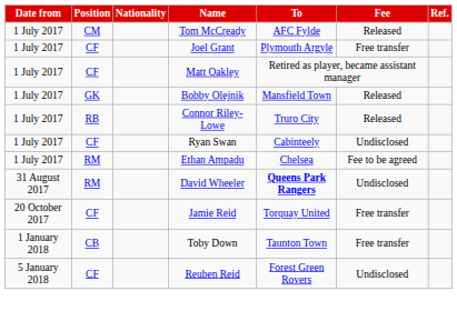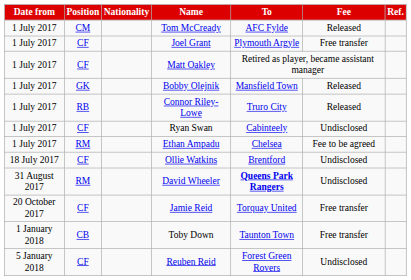 <table class="wikitable"  style="text-align:center; font-size:90%; ">
 <tr>
 <th style="background:#DD0000; color:#FFFFFF; width:110px;">Date from</th>
 <th style="background:#DD0000; color:#FFFFFF; width:50px;">Position</th>
 <th style="background:#DD0000; color:#FFFFFF; width:50px;">Nationality</th>
 <th style="background:#DD0000; color:#FFFFFF; width:150px;">Name</th>
 <th style="background:#DD0000; color:#FFFFFF; width:130px;">To</th>
 <th style="background:#DD0000; color:#FFFFFF; width:150px;">Fee</th>
 <th style="background:#DD0000; color:#FFFFFF; width:25px;">Ref.</th>
 </tr>
 <tr>
 <td>1 July 2017</td>
 <td><a href='#'>CM</a></td>
 <td></td>
 <td><a href='#'>Tom McCready</a></td>
 <td><a href='#'>AFC Fylde</a></td>
 <td>Released</td>
 <td></td>
 </tr>
 <tr>
 <td>1 July 2017</td>
 <td><a href='#'>CF</a></td>
 <td></td>
 <td><a href='#'>Joel Grant</a></td>
 <td><a href='#'>Plymouth Argyle</a></td>
 <td>Free transfer</td>
 <td></td>
 </tr>
 <tr>
 <td>1 July 2017</td>
 <td><a href='#'>CF</a></td>
 <td></td>
 <td><a href='#'>Matt Oakley</a></td>
 <td colspan="2">Retired as player, became assistant manager</td>
 <td></td>
 </tr>
 <tr>
 <td>1 July 2017</td>
 <td><a href='#'>GK</a></td>
 <td></td>
 <td><a href='#'>Bobby Olejnik</a></td>
 <td><a href='#'>Mansfield Town</a></td>
 <td>Released</td>
 <td></td>
 </tr>
 <tr>
 <td>1 July 2017</td>
 <td><a href='#'>RB</a></td>
 <td></td>
 <td><a href='#'>Connor Riley-Lowe</a></td>
 <td><a href='#'>Truro City</a></td>
 <td>Released</td>
 <td></td>
 </tr>
 <tr>
 <td>1 July 2017</td>
 <td><a href='#'>CF</a></td>
 <td></td>
 <td>Ryan Swan</td>
 <td><a href='#'>Cabinteely</a></td>
 <td>Undisclosed</td>
 <td></td>
 </tr>
 <tr>
 <td>1 July 2017</td>
 <td><a href='#'>RM</a></td>
 <td></td>
 <td><a href='#'>Ethan Ampadu</a></td>
 <td><a href='#'>Chelsea</a></td>
 <td>Fee to be agreed</td>
 <td></td>
 </tr>
 <tr>
+<td>18 July 2017</td>
+<td><a href='#'>CF</a></td>
+<td></td>
+<td><a href='#'>Ollie Watkins</a></td>
+<td><a href='#'>Brentford</a></td>
+<td>Undisclosed </td>
+<td></td>
+</tr>
+<tr>
 <td>31 August 2017</td>
 <td><a href='#'>RM</a></td>
 <td></td>
 <td><a href='#'>David Wheeler</a></td>
 <td><strong><a href='#'>Queens Park Rangers</a></strong></td>
 <td>Undisclosed</td>
 <td></td>
 </tr>
 <tr>
 <td>20 October 2017</td>
 <td><a href='#'>CF</a></td>
 <td></td>
 <td><a href='#'>Jamie Reid</a></td>
 <td><a href='#'>Torquay United</a></td>
 <td>Free transfer</td>
 <td></td>
 </tr>
 <tr>
 <td>1 January 2018</td>
 <td><a href='#'>CB</a></td>
 <td></td>
 <td>Toby Down</td>
 <td><a href='#'>Taunton Town</a></td>
 <td>Free transfer</td>
 <td></td>
 </tr>
 <tr>
 <td>5 January 2018</td>
 <td><a href='#'>CF</a></td>
 <td></td>
 <td><a href='#'>Reuben Reid</a></td>
 <td><a href='#'>Forest Green Rovers</a></td>
 <td>Undisclosed</td>
 <td></td>
 </tr>
 </table>
